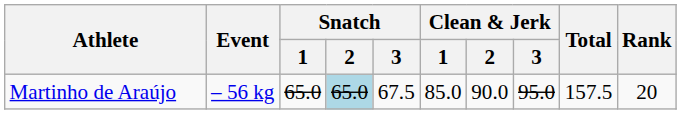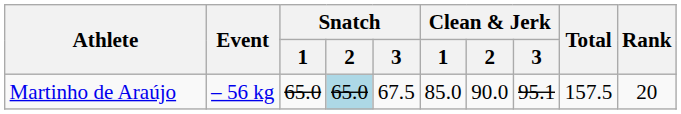 <table class=wikitable style="font-size:95%">
 <tr>
 <th rowspan="2">Athlete</th>
 <th rowspan="2">Event</th>
 <th colspan="3">Snatch</th>
 <th colspan="3">Clean & Jerk</th>
 <th rowspan="2">Total</th>
 <th rowspan="2">Rank</th>
 </tr>
 <tr>
 <th>1</th>
 <th>2</th>
 <th>3</th>
 <th>1</th>
 <th>2</th>
 <th>3</th>
 </tr>
 <tr>
 <td width=30%><a href='#'>Martinho de Araújo</a></td>
 <td align=center><a href='#'>– 56 kg</a></td>
 <td align=center><s>65.0</s></td>
 <td align=center style="background: lightblue;"><s>65.0</s></td>
 <td align=center>67.5</td>
 <td align=center>85.0</td>
 <td align=center>90.0</td>
-<td align=center><s>95.0</s></td>
+<td align=center><s>95.1</s></td>
 <td align=center>157.5</td>
 <td align=center>20</td>
 </tr>
 </table>
